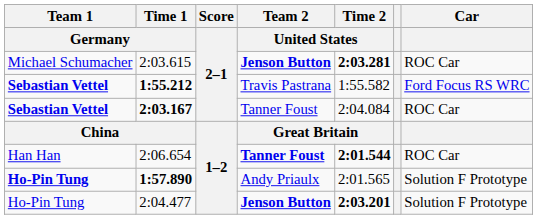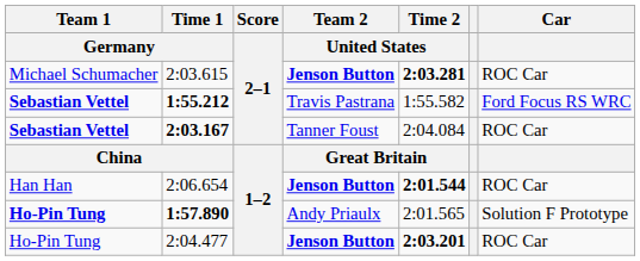 <table class="wikitable">
 <tr>
 <th>Team 1</th>
 <th>Time 1</th>
 <th>Score</th>
 <th>Team 2</th>
 <th>Time 2</th>
 <th></th>
 <th>Car</th>
 </tr>
 <tr>
 <th colspan=2> <strong>Germany</strong></th>
 <th rowspan=4>2–1</th>
 <th colspan=2> United States</th>
 <th></th>
 <th></th>
 </tr>
 <tr>
 <td><a href='#'>Michael Schumacher</a></td>
 <td>2:03.615</td>
 <td><strong><a href='#'>Jenson Button</a></strong></td>
 <td><strong>2:03.281</strong></td>
 <th></th>
 <td>ROC Car</td>
 </tr>
 <tr>
 <td><strong><a href='#'>Sebastian Vettel</a></strong></td>
 <td><strong>1:55.212</strong></td>
 <td><a href='#'>Travis Pastrana</a></td>
 <td>1:55.582</td>
 <th></th>
 <td><a href='#'>Ford Focus RS WRC</a></td>
 </tr>
 <tr>
 <td><strong><a href='#'>Sebastian Vettel</a></strong></td>
 <td><strong>2:03.167</strong></td>
 <td><a href='#'>Tanner Foust</a></td>
 <td>2:04.084</td>
 <th></th>
 <td>ROC Car</td>
 </tr>
 <tr>
 <th colspan=2> China</th>
 <th rowspan=4>1–2</th>
 <th colspan=2> <strong>Great Britain</strong></th>
 <th></th>
 <th></th>
 </tr>
 <tr>
 <td><a href='#'>Han Han</a></td>
 <td>2:06.654</td>
-<td><strong><a href='#'>Tanner Foust</a></strong></td>
+<td><strong><a href='#'>Jenson Button</a></strong></td>
 <td><strong>2:01.544</strong></td>
 <th></th>
 <td>ROC Car</td>
 </tr>
 <tr>
 <td><strong><a href='#'>Ho-Pin Tung</a></strong></td>
 <td><strong>1:57.890</strong></td>
 <td><a href='#'>Andy Priaulx</a></td>
 <td>2:01.565</td>
 <th></th>
 <td>Solution F Prototype</td>
 </tr>
 <tr>
 <td><a href='#'>Ho-Pin Tung</a></td>
 <td>2:04.477</td>
 <td><strong><a href='#'>Jenson Button</a></strong></td>
 <td><strong>2:03.201</strong></td>
 <th></th>
-<td>Solution F Prototype</td>
+<td>ROC Car</td>
 </tr>
 </table>
